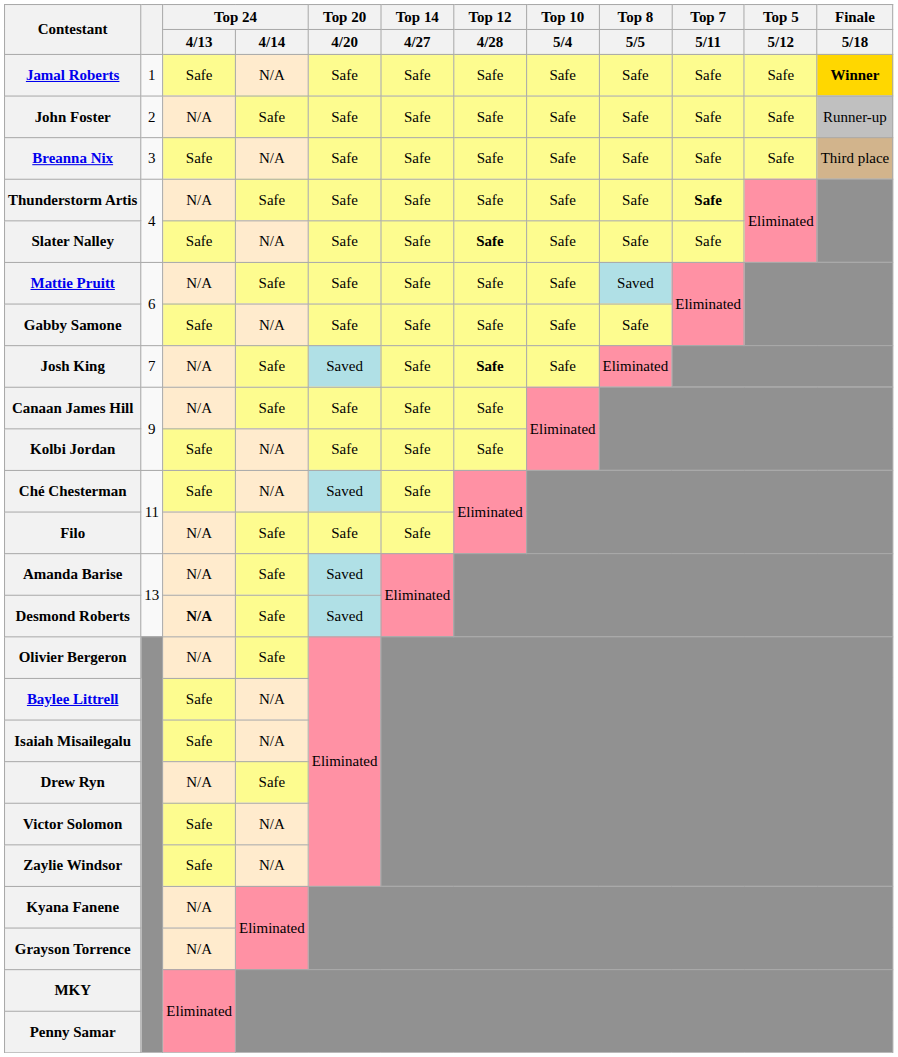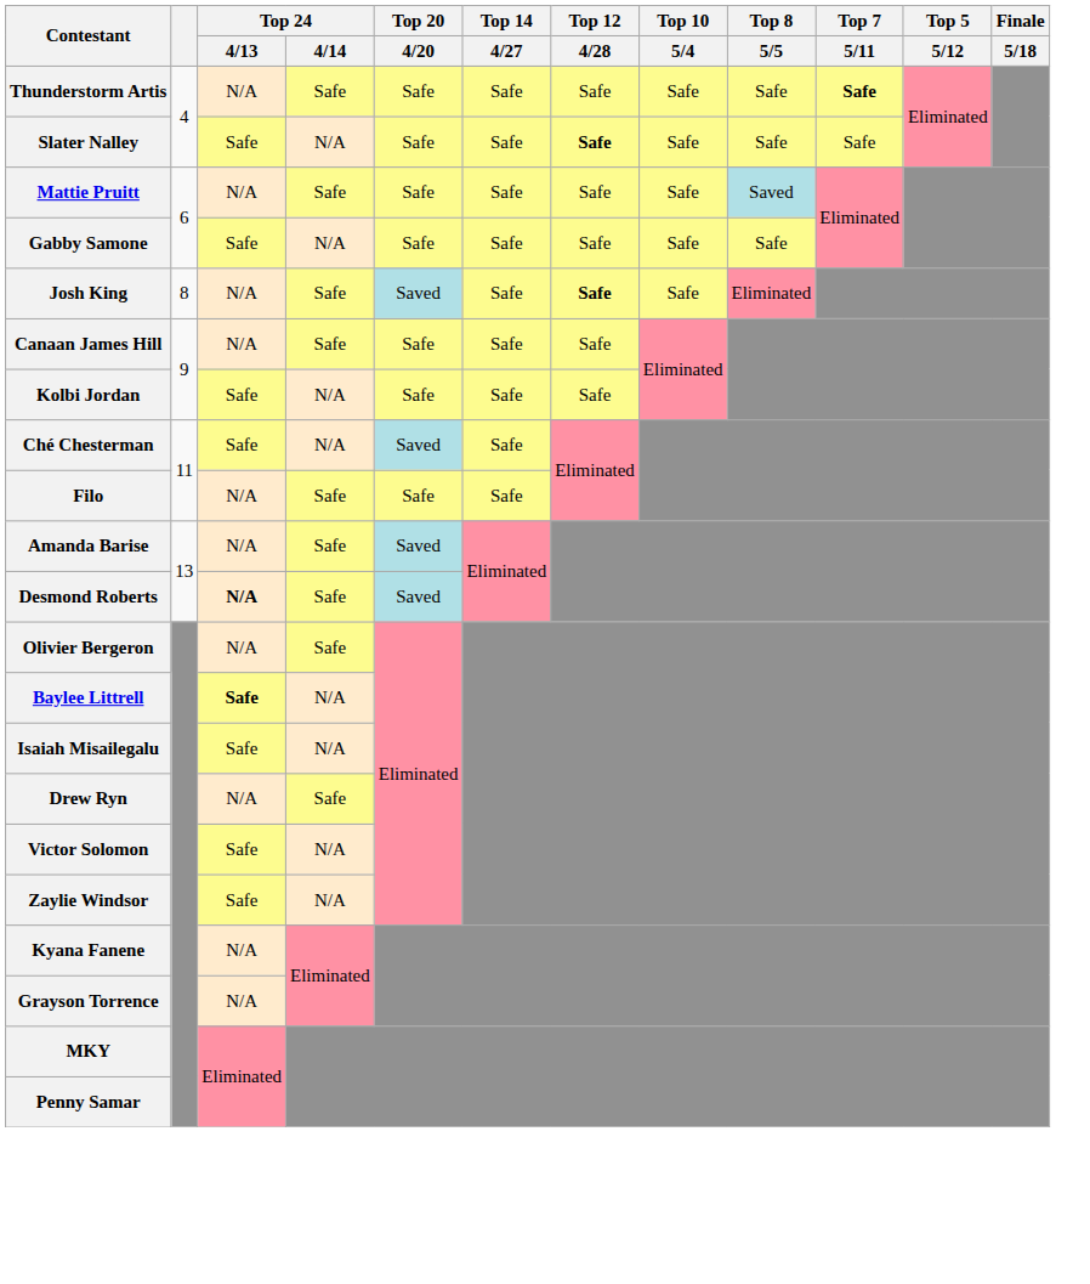 <table class="wikitable" style="text-align:center; font-size:90%;">
 <tr>
 <th rowspan="2" scope="col">Contestant</th>
 <th rowspan="2" scope="col"></th>
 <th colspan="2" scope="col">Top 24</th>
 <th scope="col">Top 20</th>
 <th scope="col">Top 14</th>
 <th scope="col">Top 12</th>
 <th scope="col">Top 10</th>
 <th scope="col">Top 8</th>
 <th scope="col">Top 7</th>
 <th scope="col">Top 5</th>
 <th scope="col">Finale</th>
 </tr>
 <tr>
 <th>4/13</th>
 <th>4/14</th>
 <th>4/20</th>
 <th>4/27</th>
 <th>4/28</th>
 <th>5/4</th>
 <th>5/5</th>
 <th>5/11</th>
 <th>5/12</th>
 <th>5/18</th>
-</tr>
-<tr style="height:40px">
-<th scope="row"><a href='#'>Jamal Roberts</a></th>
-<td>1</td>
-<td style="background:#FDFC8F;">Safe</td>
-<td style="background:#FFEBCD;">N/A</td>
-<td style="background:#FDFC8F;">Safe</td>
-<td style="background:#FDFC8F;">Safe</td>
-<td style="background:#FDFC8F;">Safe</td>
-<td style="background:#FDFC8F;">Safe</td>
-<td style="background:#FDFC8F;">Safe</td>
-<td style="background:#FDFC8F;">Safe</td>
-<td style="background:#FDFC8F;">Safe</td>
-<td bgcolor="gold"><strong>Winner</strong></td>
-</tr>
-<tr style="height:40px">
-<th scope="row">John Foster</th>
-<td>2</td>
-<td style="background:#FFEBCD;">N/A</td>
-<td style="background:#FDFC8F;">Safe</td>
-<td style="background:#FDFC8F;">Safe</td>
-<td style="background:#FDFC8F;">Safe</td>
-<td style="background:#FDFC8F;">Safe</td>
-<td style="background:#FDFC8F;">Safe</td>
-<td style="background:#FDFC8F;">Safe</td>
-<td style="background:#FDFC8F;">Safe</td>
-<td style="background:#FDFC8F;">Safe</td>
-<td bgcolor="silver">Runner-up</td>
-</tr>
-<tr style="height:40px">
-<th scope="row"><a href='#'>Breanna Nix</a></th>
-<td>3</td>
-<td style="background:#FDFC8F;">Safe</td>
-<td style="background:#FFEBCD;">N/A</td>
-<td style="background:#FDFC8F;">Safe</td>
-<td style="background:#FDFC8F;">Safe</td>
-<td style="background:#FDFC8F;">Safe</td>
-<td style="background:#FDFC8F;">Safe</td>
-<td style="background:#FDFC8F;">Safe</td>
-<td style="background:#FDFC8F;">Safe</td>
-<td style="background:#FDFC8F;">Safe</td>
-<td style="background:tan">Third place</td>
 </tr>
 <tr style="height:40px">
 <th scope="row">Thunderstorm Artis</th>
 <td rowspan="2">4</td>
 <td style="background:#FFEBCD;">N/A</td>
 <td style="background:#FDFC8F;">Safe</td>
 <td style="background:#FDFC8F;">Safe</td>
 <td style="background:#FDFC8F;">Safe</td>
 <td style="background:#FDFC8F;">Safe</td>
 <td style="background:#FDFC8F;">Safe</td>
 <td style="background:#FDFC8F;">Safe</td>
 <td style="background:#FDFC8F;"><strong>Safe</strong></td>
 <td style="background:#FF91A4;" rowspan="2">Eliminated</td>
 <td style="background:#919191;" rowspan="2"></td>
 </tr>
 <tr style="height:40px">
 <th scope="row">Slater Nalley</th>
 <td style="background:#FDFC8F;">Safe</td>
 <td style="background:#FFEBCD;">N/A</td>
 <td style="background:#FDFC8F;">Safe</td>
 <td style="background:#FDFC8F;">Safe</td>
 <td style="background:#FDFC8F;"><strong>Safe</strong></td>
 <td style="background:#FDFC8F;">Safe</td>
 <td style="background:#FDFC8F;">Safe</td>
 <td style="background:#FDFC8F;">Safe</td>
 </tr>
 <tr style="height:40px">
 <th scope="row"><a href='#'>Mattie Pruitt</a></th>
 <td rowspan="2">6</td>
 <td style="background:#FFEBCD;">N/A</td>
 <td style="background:#FDFC8F;">Safe</td>
 <td style="background:#FDFC8F;">Safe</td>
 <td style="background:#FDFC8F;">Safe</td>
 <td style="background:#FDFC8F;">Safe</td>
 <td style="background:#FDFC8F;">Safe</td>
 <td style="background:#B0E0E6;">Saved</td>
 <td style="background:#FF91A4;" rowspan="2">Eliminated</td>
 <td style="background:#919191;" rowspan="2" colspan="2"></td>
 </tr>
 <tr style="height:40px">
 <th scope="row">Gabby Samone</th>
 <td style="background:#FDFC8F;">Safe</td>
 <td style="background:#FFEBCD;">N/A</td>
 <td style="background:#FDFC8F;">Safe</td>
 <td style="background:#FDFC8F;">Safe</td>
 <td style="background:#FDFC8F;">Safe</td>
 <td style="background:#FDFC8F;">Safe</td>
 <td style="background:#FDFC8F;">Safe</td>
 </tr>
 <tr style="height:40px">
 <th scope="row">Josh King</th>
-<td>7</td>
+<td>8</td>
 <td style="background:#FFEBCD;">N/A</td>
 <td style="background:#FDFC8F;">Safe</td>
 <td style="background:#B0E0E6;">Saved</td>
 <td style="background:#FDFC8F;">Safe</td>
 <td style="background:#FDFC8F;"><strong>Safe</strong></td>
 <td style="background:#FDFC8F;">Safe</td>
 <td style="background:#FF91A4;">Eliminated</td>
 <td style="background:#919191;" colspan="3"></td>
 </tr>
 <tr style="height:40px">
 <th scope="row">Canaan James Hill</th>
 <td rowspan="2">9</td>
 <td style="background:#FFEBCD;">N/A</td>
 <td style="background:#FDFC8F;">Safe</td>
 <td style="background:#FDFC8F;">Safe</td>
 <td style="background:#FDFC8F;">Safe</td>
 <td style="background:#FDFC8F;">Safe</td>
 <td style="background:#FF91A4;" rowspan="2">Eliminated</td>
 <td style="background:#919191;" colspan="4" rowspan="2"></td>
 </tr>
 <tr style="height:40px">
 <th scope="row">Kolbi Jordan</th>
 <td style="background:#FDFC8F;">Safe</td>
 <td style="background:#FFEBCD;">N/A</td>
 <td style="background:#FDFC8F;">Safe</td>
 <td style="background:#FDFC8F;">Safe</td>
 <td style="background:#FDFC8F;">Safe</td>
 </tr>
 <tr style="height:40px">
 <th scope="row">Ché Chesterman</th>
 <td rowspan="2">11</td>
 <td style="background:#FDFC8F;">Safe</td>
 <td style="background:#FFEBCD;">N/A</td>
 <td style="background:#B0E0E6;">Saved</td>
 <td style="background:#FDFC8F;">Safe</td>
 <td style="background:#FF91A4;" rowspan="2">Eliminated</td>
 <td style="background:#919191;" colspan="5" rowspan="2"></td>
 </tr>
 <tr style="height:40px">
 <th scope="row">Filo</th>
 <td style="background:#FFEBCD;">N/A</td>
 <td style="background:#FDFC8F;">Safe</td>
 <td style="background:#FDFC8F;">Safe</td>
 <td style="background:#FDFC8F;">Safe</td>
 </tr>
 <tr style="height:40px">
 <th scope="row">Amanda Barise</th>
 <td rowspan="2">13</td>
 <td style="background:#FFEBCD;">N/A</td>
 <td style="background:#FDFC8F;">Safe</td>
 <td style="background:#B0E0E6;">Saved</td>
 <td style="background:#FF91A4;" rowspan="2">Eliminated</td>
 <td style="background:#919191;" colspan="6" rowspan="2"></td>
 </tr>
 <tr style="height:40px">
 <th scope="row">Desmond Roberts</th>
 <td style="background:#FFEBCD;"><strong>N/A</strong></td>
 <td style="background:#FDFC8F;">Safe</td>
 <td style="background:#B0E0E6;">Saved</td>
 </tr>
 <tr style="height:40px">
 <th scope="row">Olivier Bergeron</th>
 <td rowspan="10" bgcolor="919191"></td>
 <td style="background:#FFEBCD;">N/A</td>
 <td style="background:#FDFC8F;">Safe</td>
 <td style="background:#FF91A4;" rowspan="6">Eliminated</td>
 <td style="background:#919191;" colspan="7" rowspan="6"></td>
 </tr>
 <tr style="height:40px">
 <th scope="row"><a href='#'>Baylee Littrell</a></th>
-<td style="background:#FDFC8F;">Safe</td>
+<td style="background:#FDFC8F;"><strong>Safe</strong></td>
 <td style="background:#FFEBCD;">N/A</td>
 </tr>
 <tr style="height:40px">
 <th scope="row">Isaiah Misailegalu</th>
 <td style="background:#FDFC8F;">Safe</td>
 <td style="background:#FFEBCD;">N/A</td>
 </tr>
 <tr style="height:40px">
 <th scope="row">Drew Ryn</th>
 <td style="background:#FFEBCD;">N/A</td>
 <td style="background:#FDFC8F;">Safe</td>
 </tr>
 <tr style="height:40px">
 <th scope="row">Victor Solomon</th>
 <td style="background:#FDFC8F;">Safe</td>
 <td style="background:#FFEBCD;">N/A</td>
 </tr>
 <tr style="height:40px">
 <th scope="row">Zaylie Windsor</th>
 <td style="background:#FDFC8F;">Safe</td>
 <td style="background:#FFEBCD;">N/A</td>
 </tr>
 <tr style="height:40px">
 <th scope="row">Kyana Fanene</th>
 <td style="background:#FFEBCD;">N/A</td>
 <td style="background:#FF91A4;" rowspan="2">Eliminated</td>
 <td style="background:#919191;" colspan="8" rowspan="2"></td>
 </tr>
 <tr style="height:40px">
 <th scope="row">Grayson Torrence</th>
 <td style="background:#FFEBCD;">N/A</td>
 </tr>
 <tr style="height:40px">
 <th scope="row">MKY</th>
 <td style="background:#FF91A4;" rowspan="2">Eliminated</td>
 <td style="background:#919191;" colspan="9" rowspan="2"></td>
 </tr>
 <tr style="height:40px">
 <th scope="row">Penny Samar</th>
 </tr>
 </table>
